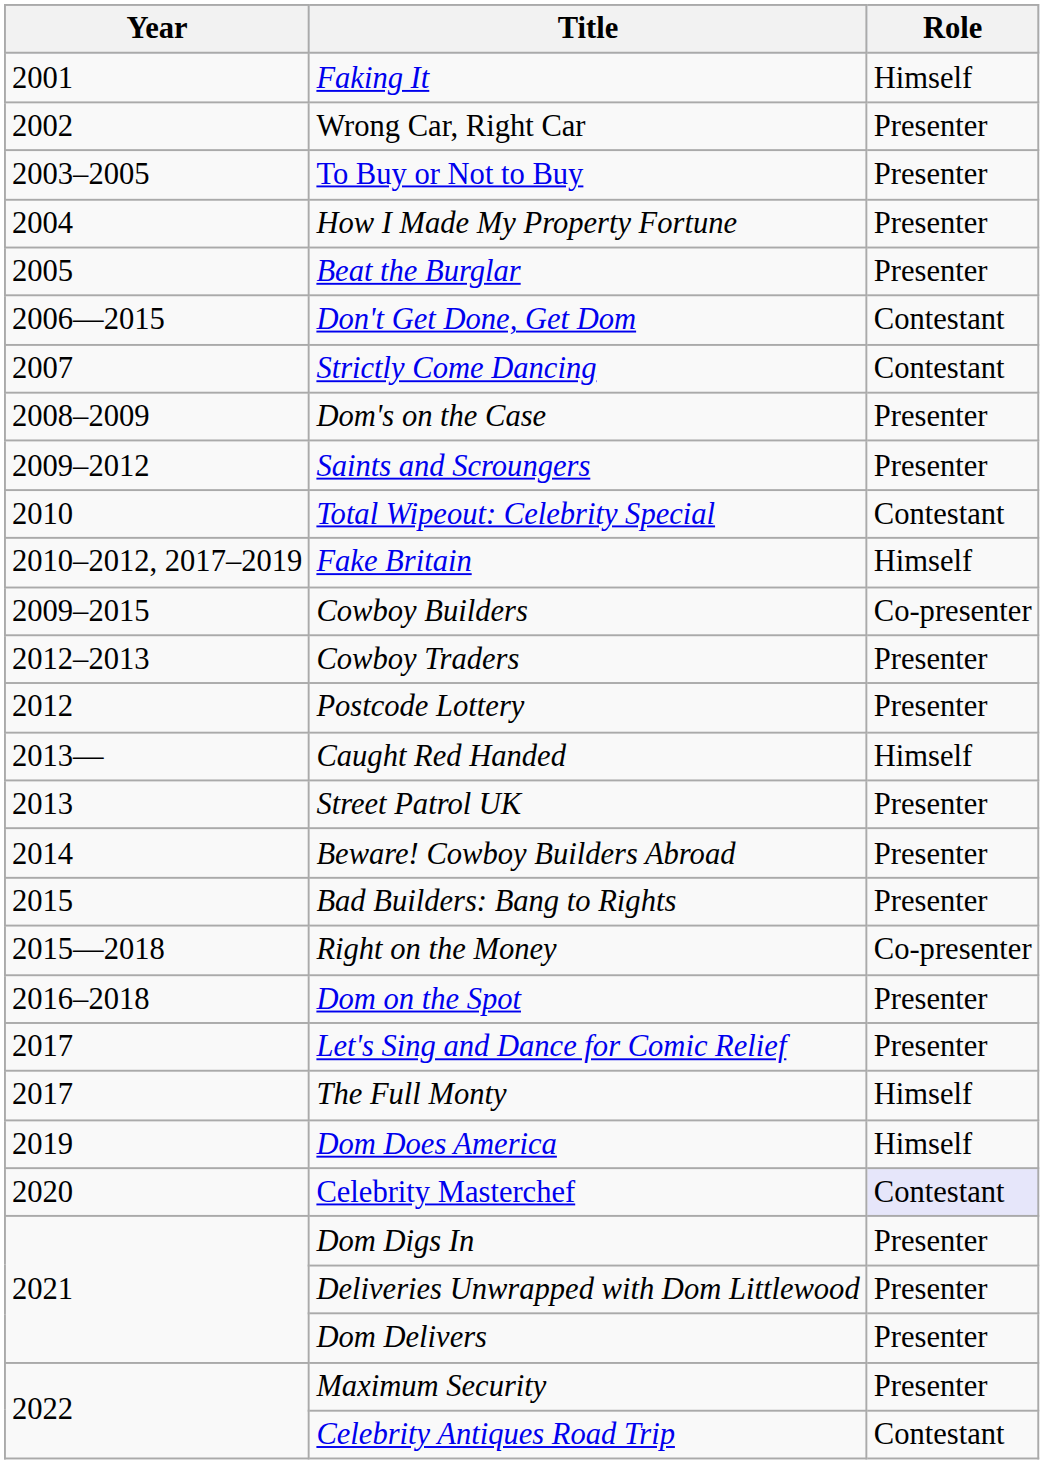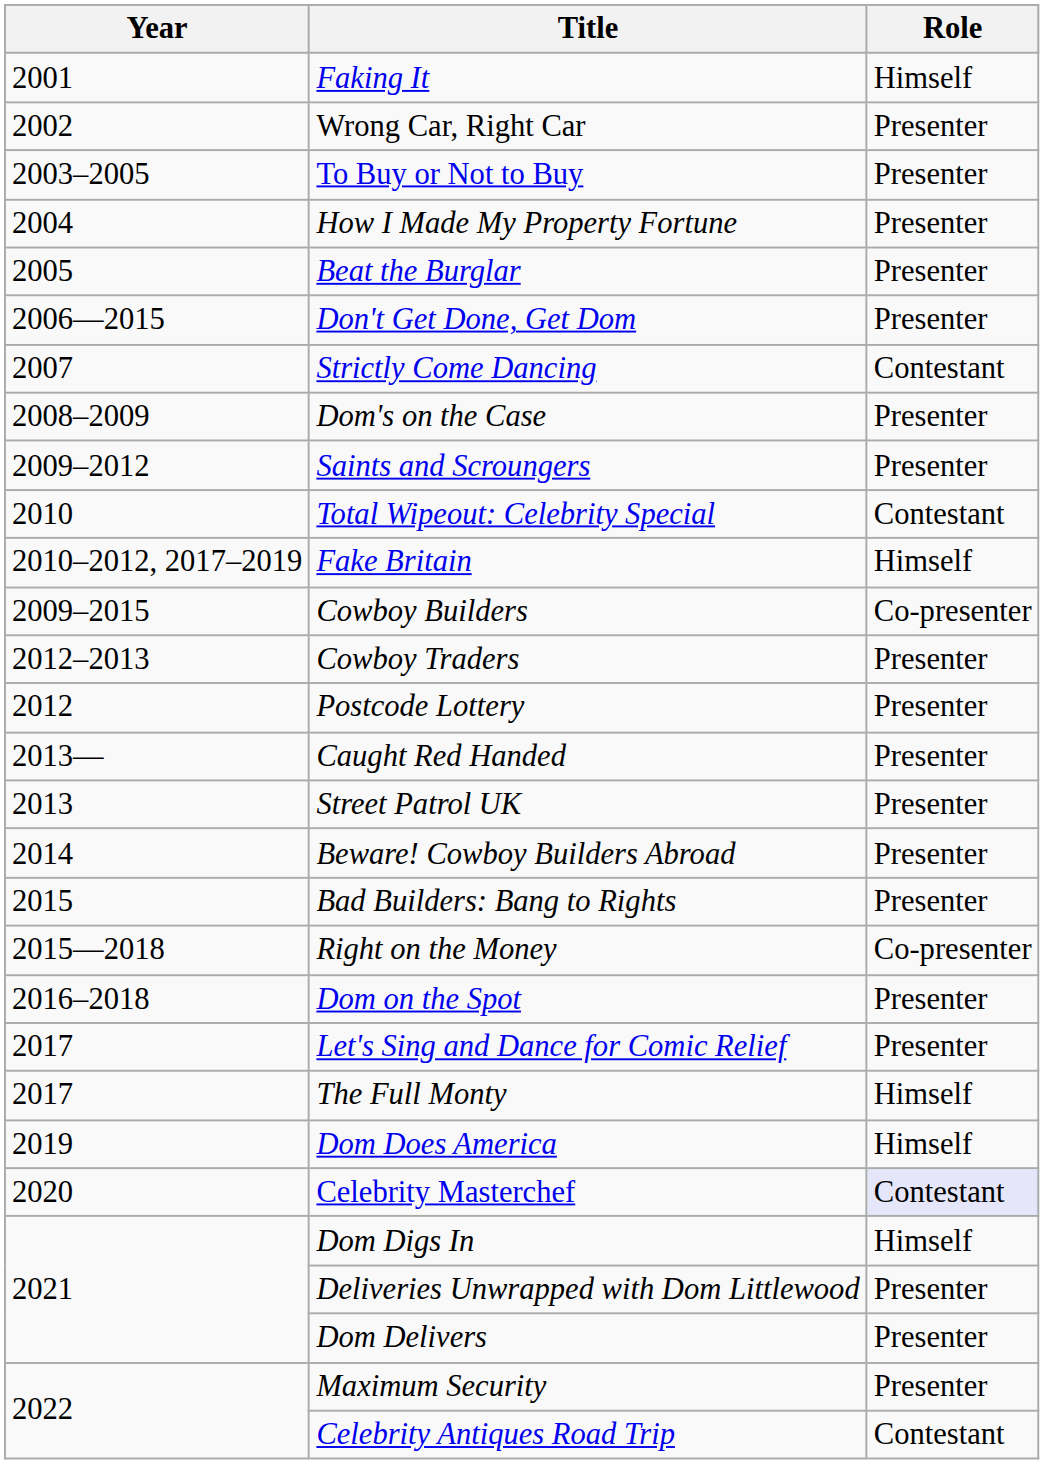 <table class="wikitable">
 <tr style="background:#b0c4de; text-align:center;">
 <th>Year</th>
 <th>Title</th>
 <th>Role</th>
 </tr>
 <tr>
 <td>2001</td>
 <td><em><a href='#'>Faking It</a></em></td>
 <td>Himself</td>
 </tr>
 <tr>
 <td>2002</td>
 <td>Wrong Car, Right Car</td>
 <td>Presenter</td>
 </tr>
 <tr>
 <td>2003–2005</td>
 <td><a href='#'>To Buy or Not to Buy</a></td>
 <td>Presenter</td>
 </tr>
 <tr>
 <td>2004</td>
 <td><em>How I Made My Property Fortune</em></td>
 <td>Presenter</td>
 </tr>
 <tr>
 <td>2005</td>
 <td><em><a href='#'>Beat the Burglar</a></em></td>
 <td>Presenter</td>
 </tr>
 <tr>
 <td>2006—2015</td>
 <td><em><a href='#'>Don't Get Done, Get Dom</a></em></td>
-<td>Contestant</td>
+<td>Presenter</td>
 </tr>
 <tr>
 <td>2007</td>
 <td><em><a href='#'>Strictly Come Dancing</a></em></td>
 <td>Contestant</td>
 </tr>
 <tr>
 <td>2008–2009</td>
 <td><em>Dom's on the Case</em></td>
 <td>Presenter</td>
 </tr>
 <tr>
 <td>2009–2012</td>
 <td><em><a href='#'>Saints and Scroungers</a></em></td>
 <td>Presenter</td>
 </tr>
 <tr>
 <td>2010</td>
 <td><em><a href='#'>Total Wipeout: Celebrity Special</a></em></td>
 <td>Contestant</td>
 </tr>
 <tr>
 <td>2010–2012, 2017–2019</td>
 <td><em><a href='#'>Fake Britain</a></em></td>
 <td>Himself</td>
 </tr>
 <tr>
 <td>2009–2015</td>
 <td><em>Cowboy Builders</em></td>
 <td>Co-presenter</td>
 </tr>
 <tr>
 <td>2012–2013</td>
 <td><em>Cowboy Traders</em></td>
 <td>Presenter</td>
 </tr>
 <tr>
 <td>2012</td>
 <td><em>Postcode Lottery</em></td>
 <td>Presenter</td>
 </tr>
 <tr>
 <td>2013—</td>
 <td><em>Caught Red Handed</em></td>
-<td>Himself</td>
+<td>Presenter</td>
 </tr>
 <tr>
 <td>2013</td>
 <td><em>Street Patrol UK</em></td>
 <td>Presenter</td>
 </tr>
 <tr>
 <td>2014</td>
 <td><em>Beware! Cowboy Builders Abroad</em></td>
 <td>Presenter</td>
 </tr>
 <tr>
 <td>2015</td>
 <td><em>Bad Builders: Bang to Rights</em></td>
 <td>Presenter</td>
 </tr>
 <tr>
 <td>2015—2018</td>
 <td><em>Right on the Money</em></td>
 <td>Co-presenter</td>
 </tr>
 <tr>
 <td>2016–2018</td>
 <td><em><a href='#'>Dom on the Spot</a></em></td>
 <td>Presenter</td>
 </tr>
 <tr>
 <td>2017</td>
 <td><em><a href='#'>Let's Sing and Dance for Comic Relief</a></em></td>
 <td>Presenter</td>
 </tr>
 <tr>
 <td>2017</td>
 <td><em>The Full Monty</em></td>
 <td>Himself</td>
 </tr>
 <tr>
 <td>2019</td>
 <td><em><a href='#'>Dom Does America</a></em></td>
 <td>Himself</td>
 </tr>
 <tr>
 <td>2020</td>
 <td><a href='#'>Celebrity Masterchef</a></td>
 <td style="background: lavender;">Contestant</td>
 </tr>
 <tr>
 <td rowspan="3">2021</td>
 <td><em>Dom Digs In</em></td>
-<td>Presenter</td>
+<td>Himself</td>
 </tr>
 <tr>
 <td><em>Deliveries Unwrapped with Dom Littlewood</em></td>
 <td>Presenter</td>
 </tr>
 <tr>
 <td><em>Dom Delivers</em></td>
 <td>Presenter</td>
 </tr>
 <tr>
 <td rowspan="2">2022</td>
 <td><em>Maximum Security</em></td>
 <td>Presenter</td>
 </tr>
 <tr>
 <td><em><a href='#'>Celebrity Antiques Road Trip</a></em></td>
 <td>Contestant</td>
 </tr>
 </table>
